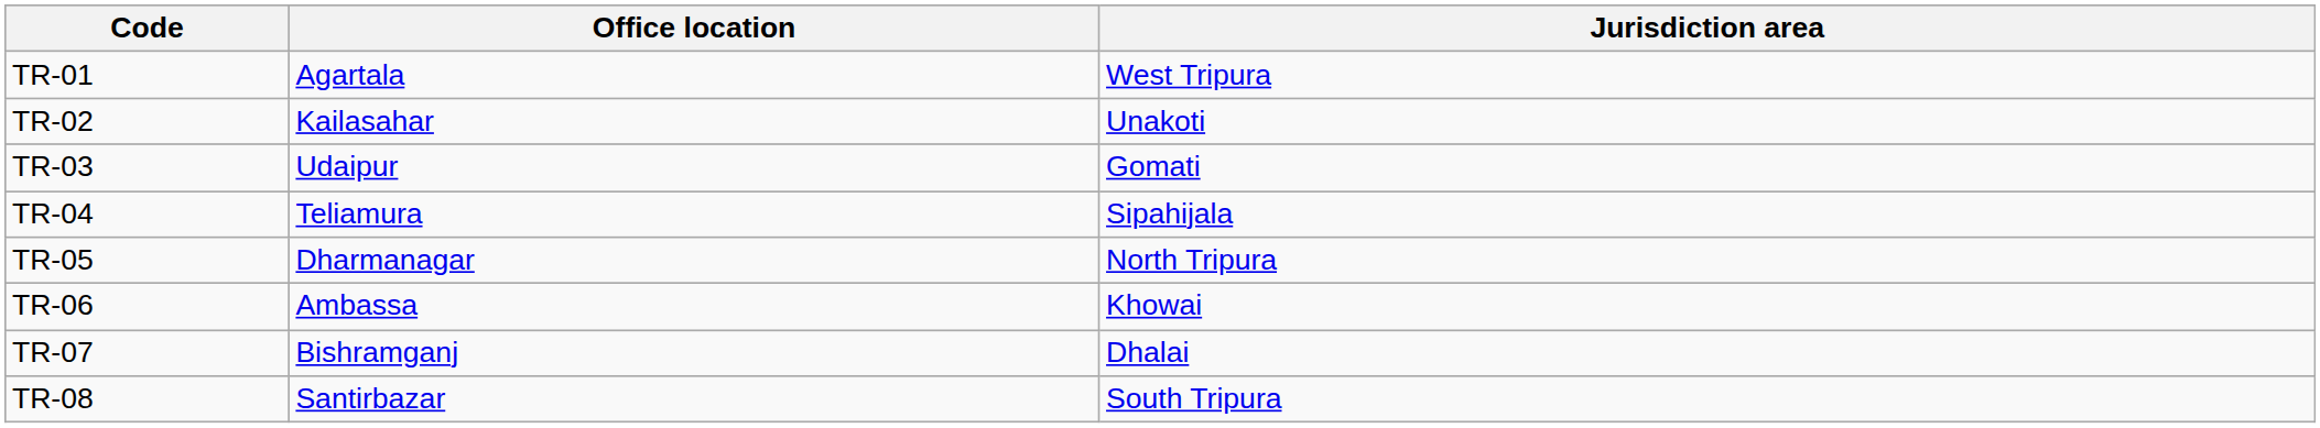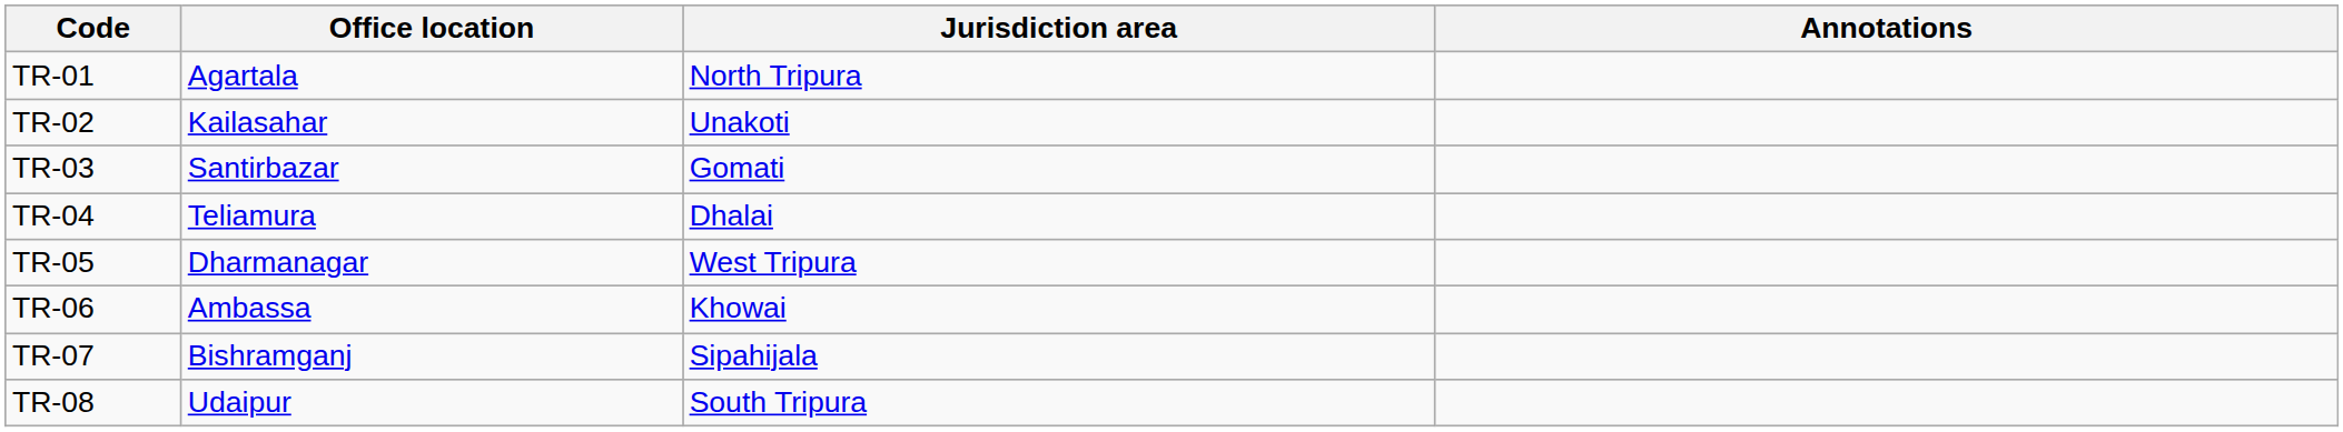 <table class="wikitable sortable" style="width:100%;" border="1" cellspacing="0" cellpadding="3">
 <tr>
 <th scope="col" style="width:7%">Code</th>
 <th scope="col" style="width:20%">Office location</th>
 <th scope="col" style="width:30%">Jurisdiction area</th>
+<th scope="col" style="width:36%" class="unsortable">Annotations</th>
 </tr>
 <tr>
 <td>TR-01</td>
 <td><a href='#'>Agartala</a></td>
-<td><a href='#'>West Tripura</a></td>
+<td><a href='#'>North Tripura</a></td>
+<td></td>
 </tr>
 <tr>
 <td>TR-02</td>
 <td><a href='#'>Kailasahar</a></td>
 <td><a href='#'>Unakoti</a></td>
+<td></td>
 </tr>
 <tr>
 <td>TR-03</td>
-<td><a href='#'>Udaipur</a></td>
+<td><a href='#'>Santirbazar</a></td>
 <td><a href='#'>Gomati</a></td>
+<td></td>
 </tr>
 <tr>
 <td>TR-04</td>
 <td><a href='#'>Teliamura</a></td>
-<td><a href='#'>Sipahijala</a></td>
+<td><a href='#'>Dhalai</a></td>
+<td></td>
 </tr>
 <tr>
 <td>TR-05</td>
 <td><a href='#'>Dharmanagar</a></td>
-<td><a href='#'>North Tripura</a></td>
+<td><a href='#'>West Tripura</a></td>
+<td></td>
 </tr>
 <tr>
 <td>TR-06</td>
 <td><a href='#'>Ambassa</a></td>
 <td><a href='#'>Khowai</a></td>
+<td></td>
 </tr>
 <tr>
 <td>TR-07</td>
 <td><a href='#'>Bishramganj</a></td>
-<td><a href='#'>Dhalai</a></td>
+<td><a href='#'>Sipahijala</a></td>
+<td></td>
 </tr>
 <tr>
 <td>TR-08</td>
-<td><a href='#'>Santirbazar</a></td>
+<td><a href='#'>Udaipur</a></td>
 <td><a href='#'>South Tripura</a></td>
+<td></td>
 </tr>
 </table>
